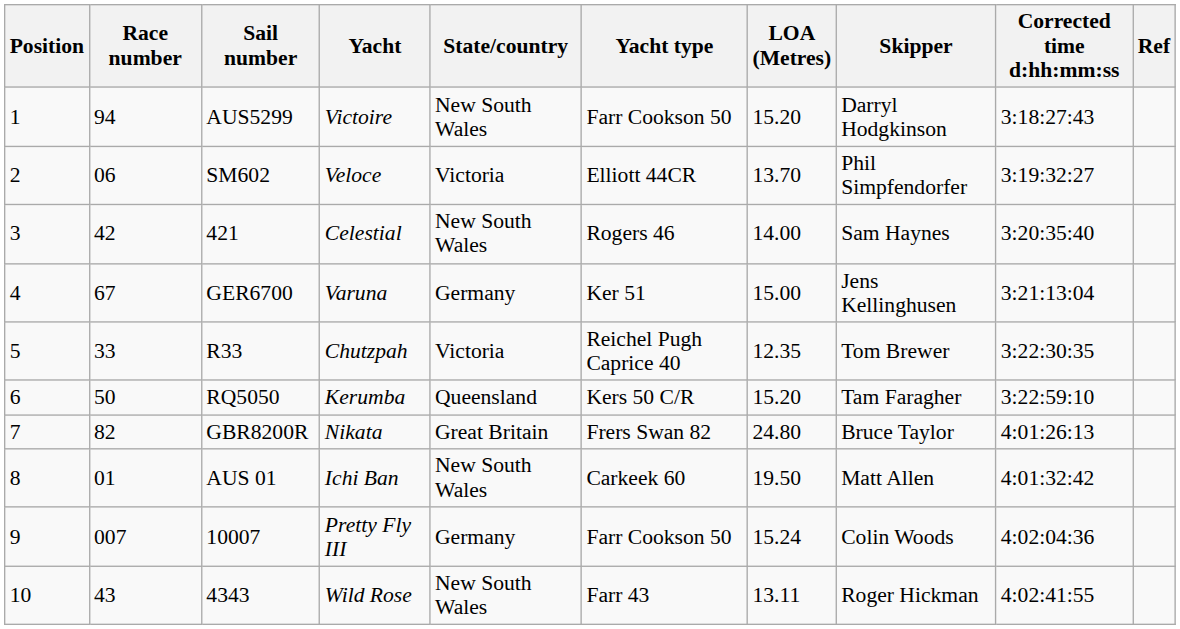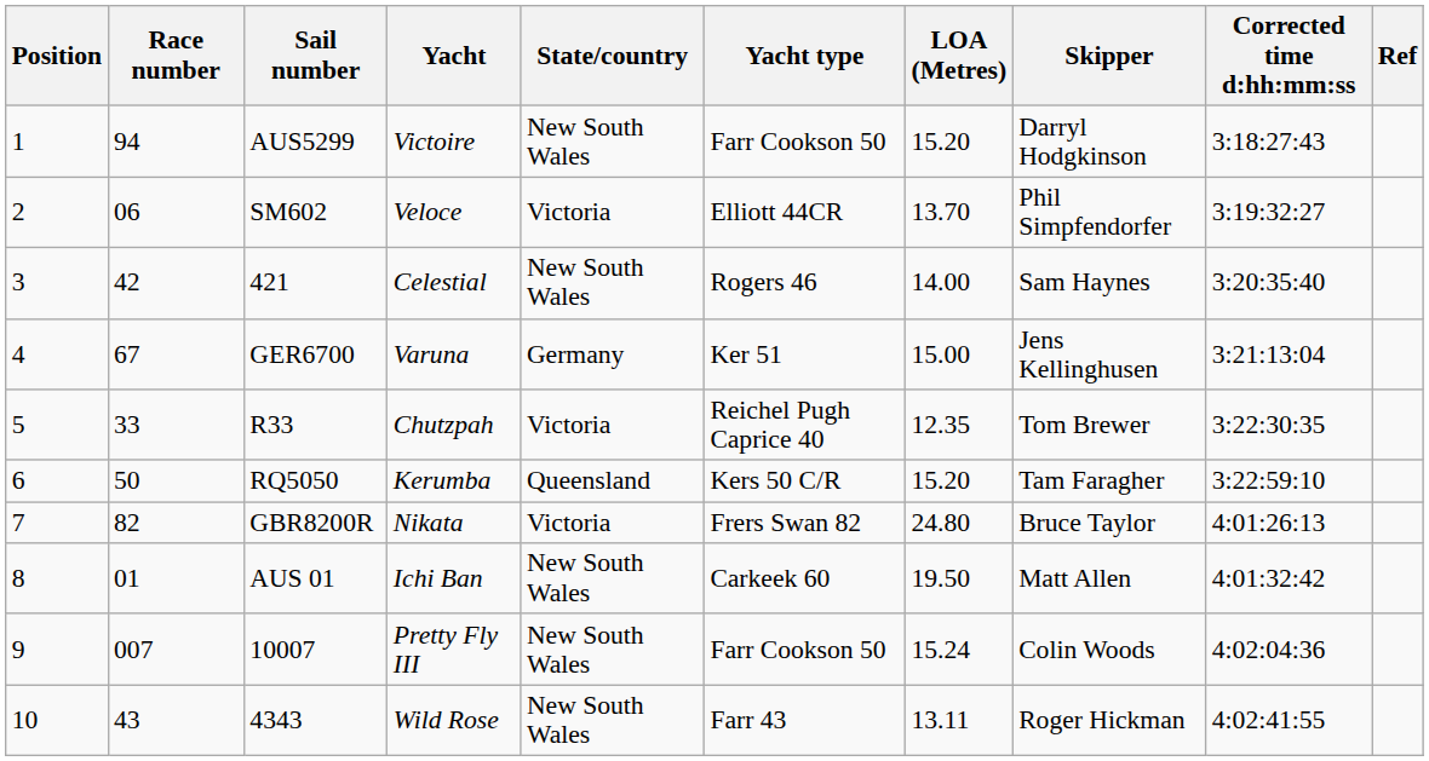 <table class="wikitable">
 <tr>
 <th>Position</th>
 <th>Race number</th>
 <th>Sail number</th>
 <th>Yacht</th>
 <th>State/country</th>
 <th>Yacht type</th>
 <th>LOA <br>(Metres)</th>
 <th>Skipper</th>
 <th>Corrected time <br>d:hh:mm:ss</th>
 <th>Ref</th>
 </tr>
 <tr>
 <td>1</td>
 <td>94</td>
 <td>AUS5299</td>
 <td><em>Victoire</em></td>
 <td> New South Wales</td>
 <td>Farr Cookson 50</td>
 <td>15.20</td>
 <td>Darryl Hodgkinson</td>
 <td>3:18:27:43</td>
 <td></td>
 </tr>
 <tr>
 <td>2</td>
 <td>06</td>
 <td>SM602</td>
 <td><em>Veloce</em></td>
 <td> Victoria</td>
 <td>Elliott 44CR</td>
 <td>13.70</td>
 <td>Phil Simpfendorfer</td>
 <td>3:19:32:27</td>
 <td></td>
 </tr>
 <tr>
 <td>3</td>
 <td>42</td>
 <td>421</td>
 <td><em>Celestial</em></td>
 <td> New South Wales</td>
 <td>Rogers 46</td>
 <td>14.00</td>
 <td>Sam Haynes</td>
 <td>3:20:35:40</td>
 <td></td>
 </tr>
 <tr>
 <td>4</td>
 <td>67</td>
 <td>GER6700</td>
 <td><em>Varuna</em></td>
 <td> Germany</td>
 <td>Ker 51</td>
 <td>15.00</td>
 <td>Jens Kellinghusen</td>
 <td>3:21:13:04</td>
 <td></td>
 </tr>
 <tr>
 <td>5</td>
 <td>33</td>
 <td>R33</td>
 <td><em>Chutzpah</em></td>
 <td> Victoria</td>
 <td>Reichel Pugh Caprice 40</td>
 <td>12.35</td>
 <td>Tom Brewer</td>
 <td>3:22:30:35</td>
 <td></td>
 </tr>
 <tr>
 <td>6</td>
 <td>50</td>
 <td>RQ5050</td>
 <td><em>Kerumba</em></td>
 <td> Queensland</td>
 <td>Kers 50 C/R</td>
 <td>15.20</td>
 <td>Tam Faragher</td>
 <td>3:22:59:10</td>
 <td></td>
 </tr>
 <tr>
 <td>7</td>
 <td>82</td>
 <td>GBR8200R</td>
 <td><em>Nikata</em></td>
-<td> Great Britain</td>
+<td> Victoria</td>
 <td>Frers Swan 82</td>
 <td>24.80</td>
 <td>Bruce Taylor</td>
 <td>4:01:26:13</td>
 <td></td>
 </tr>
 <tr>
 <td>8</td>
 <td>01</td>
 <td>AUS 01</td>
 <td><em>Ichi Ban</em></td>
 <td> New South Wales</td>
 <td>Carkeek 60</td>
 <td>19.50</td>
 <td>Matt Allen</td>
 <td>4:01:32:42</td>
 <td></td>
 </tr>
 <tr>
 <td>9</td>
 <td>007</td>
 <td>10007</td>
 <td><em>Pretty Fly III</em></td>
-<td> Germany</td>
+<td> New South Wales</td>
 <td>Farr Cookson 50</td>
 <td>15.24</td>
 <td>Colin Woods</td>
 <td>4:02:04:36</td>
 <td></td>
 </tr>
 <tr>
 <td>10</td>
 <td>43</td>
 <td>4343</td>
 <td><em>Wild Rose</em></td>
 <td> New South Wales</td>
 <td>Farr 43</td>
 <td>13.11</td>
 <td>Roger Hickman</td>
 <td>4:02:41:55</td>
 <td></td>
 </tr>
 </table>
